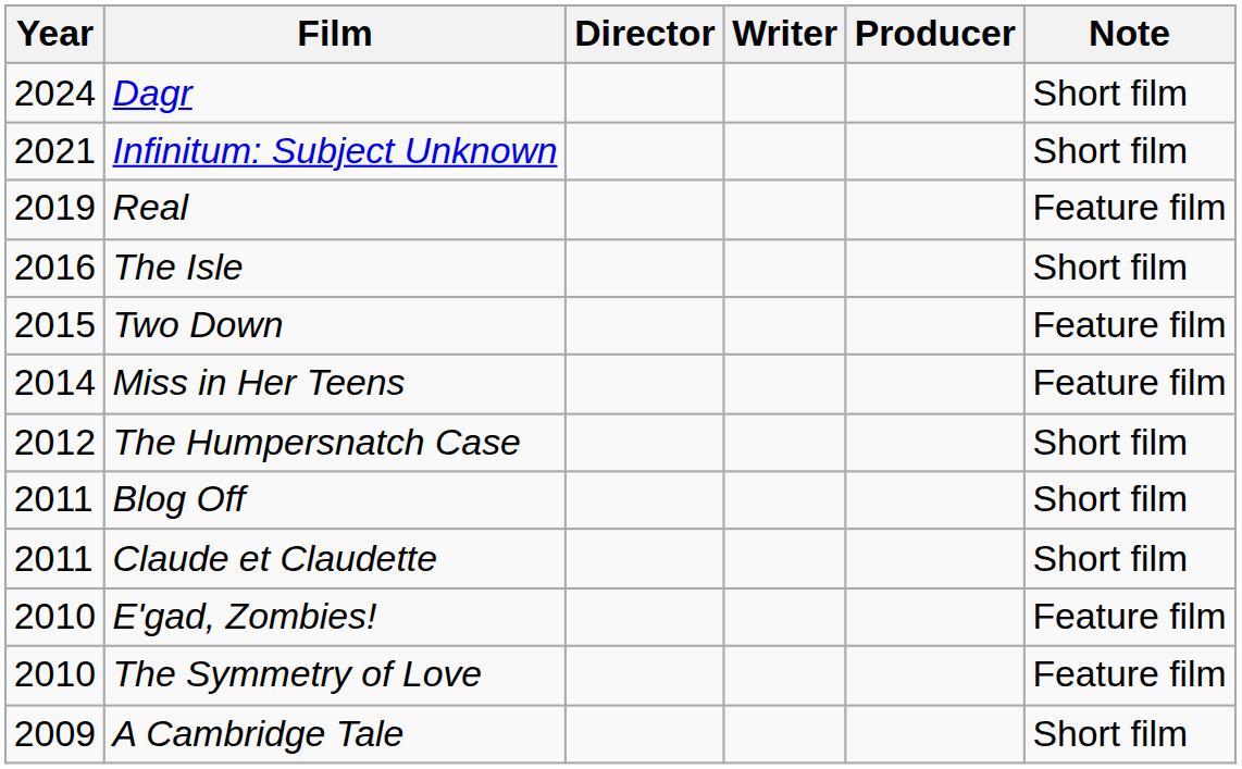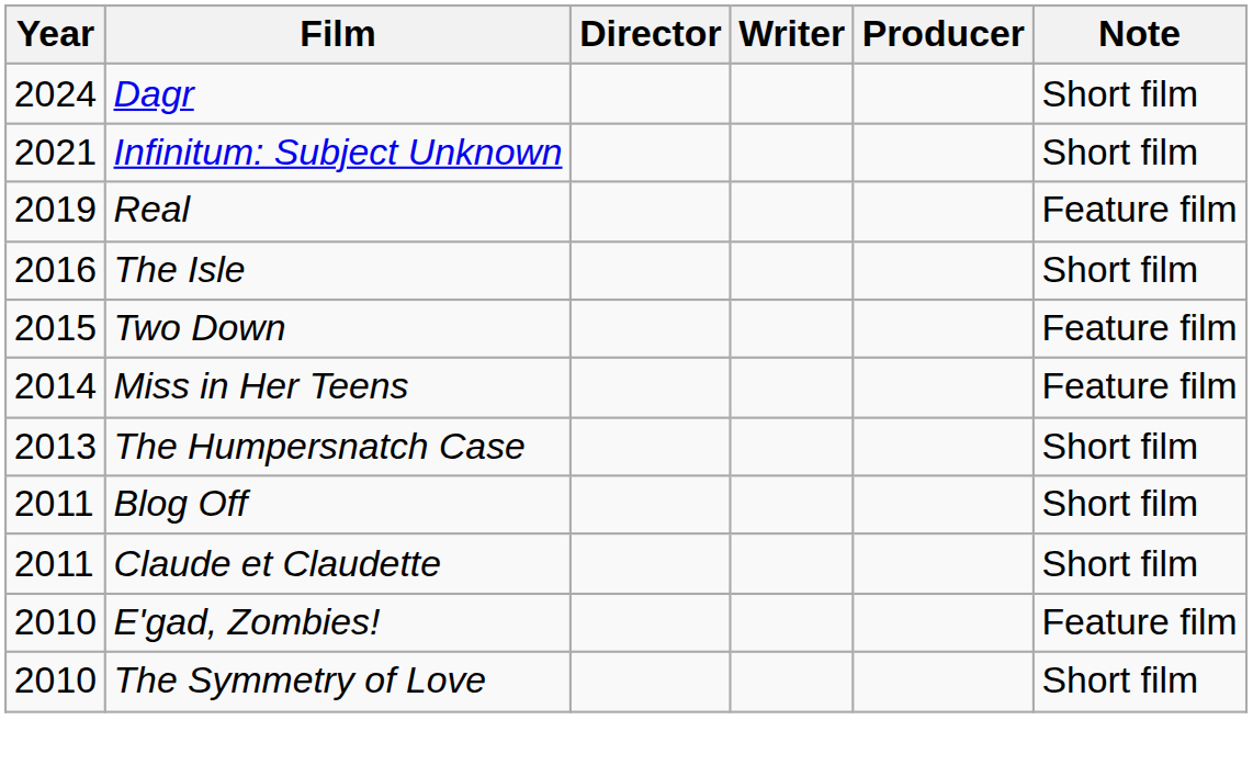 <table class="wikitable sortable" style="text-align:left">
 <tr>
 <th>Year</th>
 <th>Film</th>
 <th>Director</th>
 <th>Writer</th>
 <th>Producer</th>
 <th>Note</th>
 </tr>
 <tr>
 <td>2024</td>
 <td><em><a href='#'>Dagr</a></em></td>
 <td></td>
 <td></td>
 <td></td>
 <td>Short film</td>
 </tr>
 <tr>
 <td>2021</td>
 <td><em><a href='#'>Infinitum: Subject Unknown</a></em></td>
 <td></td>
 <td></td>
 <td></td>
 <td>Short film</td>
 </tr>
 <tr>
 <td>2019</td>
 <td><em>Real</em></td>
 <td></td>
 <td></td>
 <td></td>
 <td>Feature film</td>
 </tr>
 <tr>
 <td>2016</td>
 <td><em>The Isle</em></td>
 <td></td>
 <td></td>
 <td></td>
 <td>Short film</td>
 </tr>
 <tr>
 <td>2015</td>
 <td><em>Two Down</em></td>
 <td></td>
 <td></td>
 <td></td>
 <td>Feature film</td>
 </tr>
 <tr>
 <td>2014</td>
 <td><em>Miss in Her Teens</em></td>
 <td></td>
 <td></td>
 <td></td>
 <td>Feature film</td>
 </tr>
 <tr>
-<td>2012</td>
+<td>2013</td>
 <td><em>The Humpersnatch Case</em></td>
 <td></td>
 <td></td>
 <td></td>
 <td>Short film</td>
 </tr>
 <tr>
 <td>2011</td>
 <td><em>Blog Off</em></td>
 <td></td>
 <td></td>
 <td></td>
 <td>Short film</td>
 </tr>
 <tr>
 <td>2011</td>
 <td><em>Claude et Claudette</em></td>
 <td></td>
 <td></td>
 <td></td>
 <td>Short film</td>
 </tr>
 <tr>
 <td>2010</td>
 <td><em>E'gad, Zombies!</em></td>
 <td></td>
 <td></td>
 <td></td>
 <td>Feature film</td>
 </tr>
 <tr>
 <td>2010</td>
 <td><em>The Symmetry of Love</em></td>
 <td></td>
 <td></td>
 <td></td>
-<td>Feature film</td>
-</tr>
-<tr>
-<td>2009</td>
-<td><em>A Cambridge Tale</em></td>
-<td></td>
-<td></td>
-<td></td>
 <td>Short film</td>
 </tr>
 </table>
